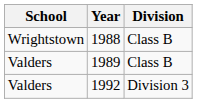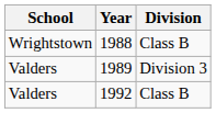 <table class="wikitable">
 <tr>
 <th>School</th>
 <th>Year</th>
 <th>Division</th>
 </tr>
 <tr>
 <td>Wrightstown</td>
 <td>1988</td>
 <td>Class B</td>
 </tr>
 <tr>
 <td>Valders</td>
 <td>1989</td>
-<td>Class B</td>
+<td>Division 3</td>
 </tr>
 <tr>
 <td>Valders</td>
 <td>1992</td>
-<td>Division 3</td>
+<td>Class B</td>
 </tr>
 </table>
